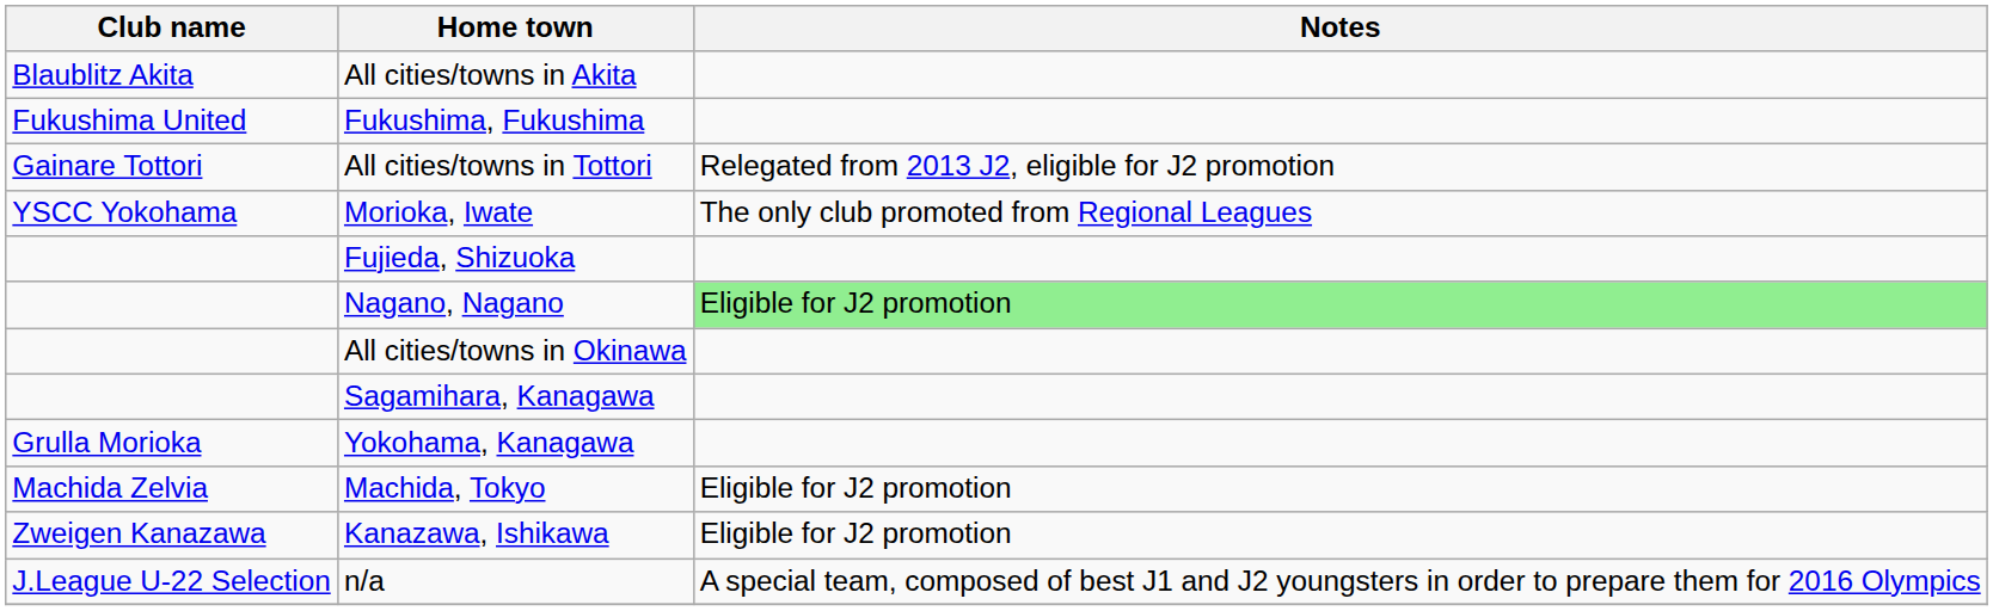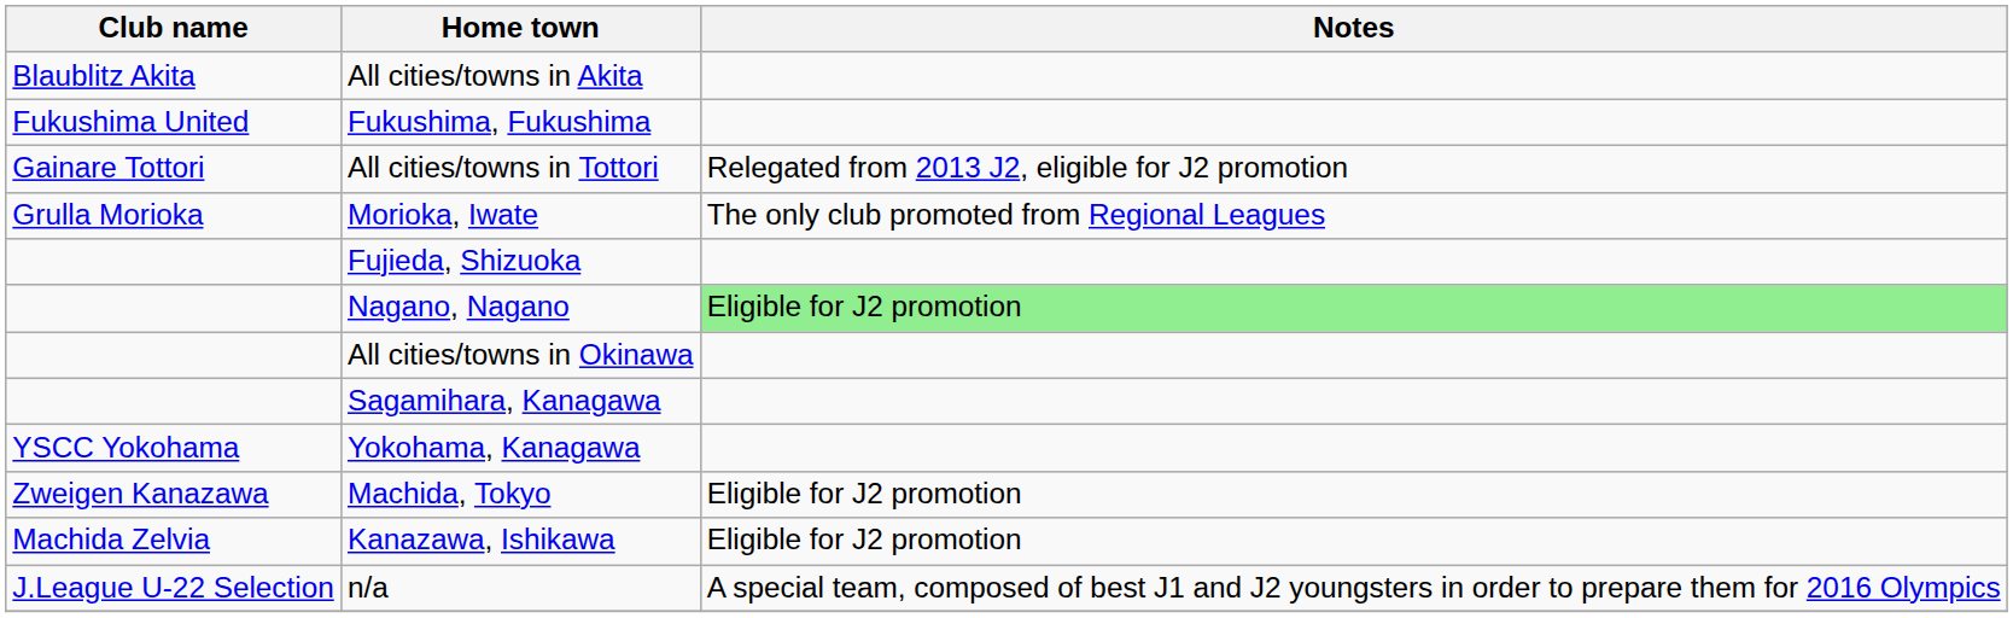 <table class="wikitable sortable">
 <tr>
 <th>Club name</th>
 <th>Home town</th>
 <th>Notes</th>
 </tr>
 <tr>
 <td><a href='#'>Blaublitz Akita</a></td>
 <td>All cities/towns in <a href='#'>Akita</a></td>
 <td></td>
 </tr>
 <tr>
 <td><a href='#'>Fukushima United</a></td>
 <td><a href='#'>Fukushima</a>, <a href='#'>Fukushima</a></td>
 <td></td>
 </tr>
 <tr>
 <td><a href='#'>Gainare Tottori</a></td>
 <td>All cities/towns in <a href='#'>Tottori</a></td>
 <td>Relegated from <a href='#'>2013 J2</a>, eligible for J2 promotion</td>
 </tr>
 <tr>
-<td><a href='#'>YSCC Yokohama</a></td>
+<td><a href='#'>Grulla Morioka</a></td>
 <td><a href='#'>Morioka</a>, <a href='#'>Iwate</a></td>
 <td>The only club promoted from <a href='#'>Regional Leagues</a></td>
 </tr>
 <tr>
 <td></td>
 <td><a href='#'>Fujieda</a>, <a href='#'>Shizuoka</a></td>
 <td></td>
 </tr>
 <tr>
 <td></td>
 <td><a href='#'>Nagano</a>, <a href='#'>Nagano</a></td>
 <td style="background: lightgreen;">Eligible for J2 promotion</td>
 </tr>
 <tr>
 <td></td>
 <td>All cities/towns in <a href='#'>Okinawa</a></td>
 <td></td>
 </tr>
 <tr>
 <td></td>
 <td><a href='#'>Sagamihara</a>, <a href='#'>Kanagawa</a></td>
 <td></td>
 </tr>
 <tr>
-<td><a href='#'>Grulla Morioka</a></td>
+<td><a href='#'>YSCC Yokohama</a></td>
 <td><a href='#'>Yokohama</a>, <a href='#'>Kanagawa</a></td>
 <td></td>
 </tr>
 <tr>
-<td><a href='#'>Machida Zelvia</a></td>
+<td><a href='#'>Zweigen Kanazawa</a></td>
 <td><a href='#'>Machida</a>, <a href='#'>Tokyo</a></td>
 <td>Eligible for J2 promotion</td>
 </tr>
 <tr>
-<td><a href='#'>Zweigen Kanazawa</a></td>
+<td><a href='#'>Machida Zelvia</a></td>
 <td><a href='#'>Kanazawa</a>, <a href='#'>Ishikawa</a></td>
 <td>Eligible for J2 promotion</td>
 </tr>
 <tr>
 <td><a href='#'>J.League U-22 Selection</a></td>
 <td>n/a</td>
 <td>A special team, composed of best J1 and J2 youngsters in order to prepare them for <a href='#'>2016 Olympics</a></td>
 </tr>
 <tr>
 </tr>
 </table>
